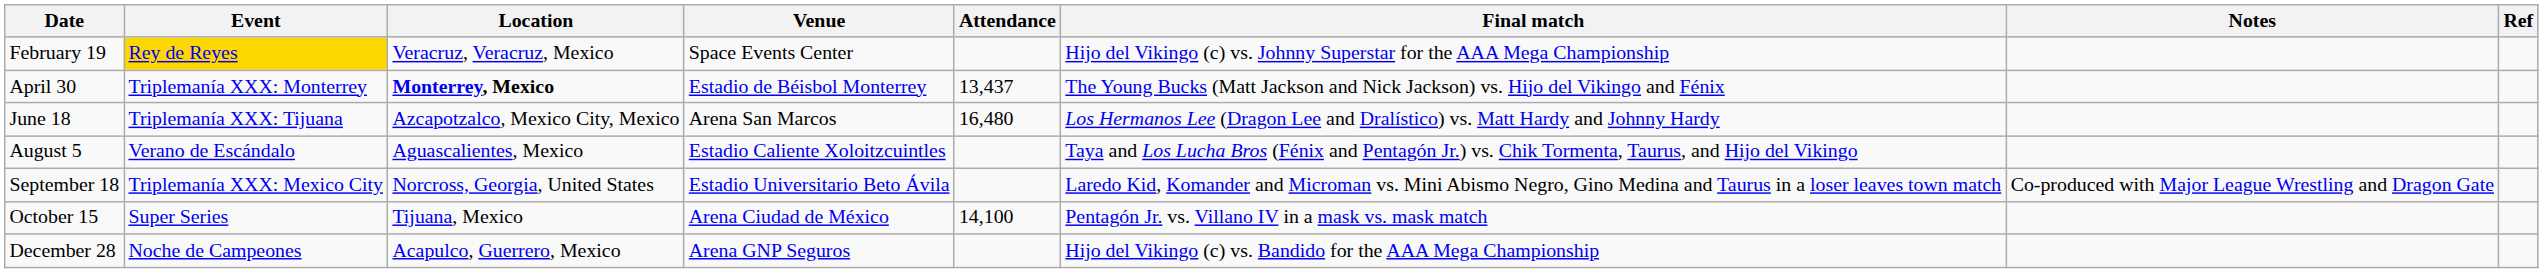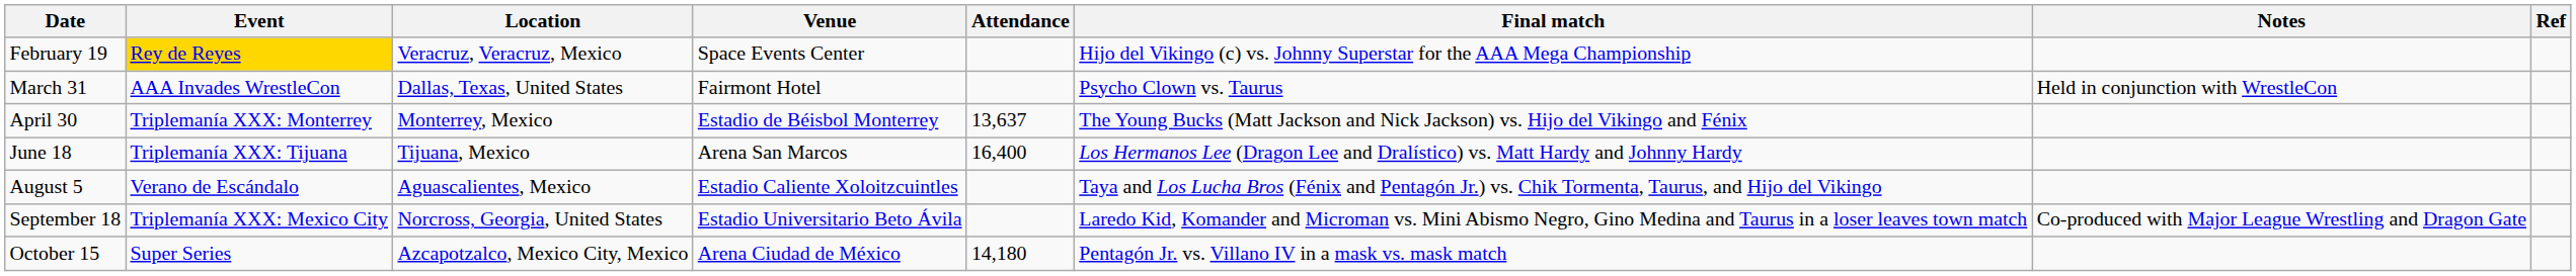 <table class="wikitable" style="font-size:85%;">
 <tr>
 <th>Date</th>
 <th>Event</th>
 <th>Location</th>
 <th>Venue</th>
 <th>Attendance</th>
 <th>Final match</th>
 <th>Notes</th>
 <th>Ref</th>
 </tr>
 <tr>
 <td>February 19</td>
 <td style="background: gold;"><a href='#'>Rey de Reyes</a></td>
 <td><a href='#'>Veracruz</a>, <a href='#'>Veracruz</a>, Mexico</td>
 <td>Space Events Center</td>
 <td></td>
 <td><a href='#'>Hijo del Vikingo</a> (c) vs. <a href='#'>Johnny Superstar</a> for the <a href='#'>AAA Mega Championship</a></td>
 <td></td>
 <td></td>
 </tr>
 <tr>
+<td>March 31</td>
+<td><a href='#'>AAA Invades WrestleCon</a></td>
+<td><a href='#'>Dallas, Texas</a>, United States</td>
+<td>Fairmont Hotel</td>
+<td></td>
+<td><a href='#'>Psycho Clown</a> vs. <a href='#'>Taurus</a></td>
+<td>Held in conjunction with <a href='#'>WrestleCon</a></td>
+<td></td>
+</tr>
+<tr>
 <td>April 30</td>
 <td><a href='#'>Triplemanía XXX: Monterrey</a></td>
-<td><strong><a href='#'>Monterrey</a>, Mexico</strong></td>
+<td><a href='#'>Monterrey</a>, Mexico</td>
 <td><a href='#'>Estadio de Béisbol Monterrey</a></td>
-<td>13,437</td>
+<td>13,637</td>
 <td><a href='#'>The Young Bucks</a> (Matt Jackson and Nick Jackson) vs. <a href='#'>Hijo del Vikingo</a> and <a href='#'>Fénix</a></td>
 <td></td>
 <td></td>
 </tr>
 <tr>
 <td>June 18</td>
 <td><a href='#'>Triplemanía XXX: Tijuana</a></td>
-<td><a href='#'>Azcapotzalco</a>, Mexico City, Mexico</td>
+<td><a href='#'>Tijuana</a>, Mexico</td>
 <td>Arena San Marcos</td>
-<td>16,480</td>
+<td>16,400</td>
 <td><em><a href='#'>Los Hermanos Lee</a></em> (<a href='#'>Dragon Lee</a> and <a href='#'>Dralístico</a>) vs. <a href='#'>Matt Hardy</a> and <a href='#'>Johnny Hardy</a></td>
 <td></td>
 <td></td>
 </tr>
 <tr>
 <td>August 5</td>
 <td><a href='#'>Verano de Escándalo</a></td>
 <td><a href='#'>Aguascalientes</a>, Mexico</td>
 <td><a href='#'>Estadio Caliente Xoloitzcuintles</a></td>
 <td></td>
 <td><a href='#'>Taya</a> and <em><a href='#'>Los Lucha Bros</a></em> (<a href='#'>Fénix</a> and <a href='#'>Pentagón Jr.</a>) vs. <a href='#'>Chik Tormenta</a>, <a href='#'>Taurus</a>, and <a href='#'>Hijo del Vikingo</a></td>
 <td></td>
 <td></td>
 </tr>
 <tr>
 <td>September 18</td>
 <td><a href='#'>Triplemanía XXX: Mexico City</a></td>
 <td><a href='#'>Norcross, Georgia</a>, United States</td>
 <td><a href='#'>Estadio Universitario Beto Ávila</a></td>
 <td></td>
 <td><a href='#'>Laredo Kid</a>, <a href='#'>Komander</a> and <a href='#'>Microman</a> vs. Mini Abismo Negro, Gino Medina and <a href='#'>Taurus</a> in a <a href='#'>loser leaves town match</a></td>
 <td>Co-produced with <a href='#'>Major League Wrestling</a> and <a href='#'>Dragon Gate</a></td>
 <td></td>
 </tr>
 <tr>
 <td>October 15</td>
 <td><a href='#'>Super Series</a></td>
-<td><a href='#'>Tijuana</a>, Mexico</td>
+<td><a href='#'>Azcapotzalco</a>, Mexico City, Mexico</td>
 <td><a href='#'>Arena Ciudad de México</a></td>
-<td>14,100</td>
+<td>14,180</td>
 <td><a href='#'>Pentagón Jr.</a> vs. <a href='#'>Villano IV</a> in a <a href='#'>mask vs. mask match</a></td>
 <td></td>
 <td></td>
 </tr>
-<tr>
-<td>December 28</td>
-<td><a href='#'>Noche de Campeones</a></td>
-<td><a href='#'>Acapulco</a>, <a href='#'>Guerrero</a>, Mexico</td>
-<td><a href='#'>Arena GNP Seguros</a></td>
-<td></td>
-<td><a href='#'>Hijo del Vikingo</a> (c) vs. <a href='#'>Bandido</a> for the <a href='#'>AAA Mega Championship</a></td>
-<td></td>
-<td></td>
-</tr>
 </table>
